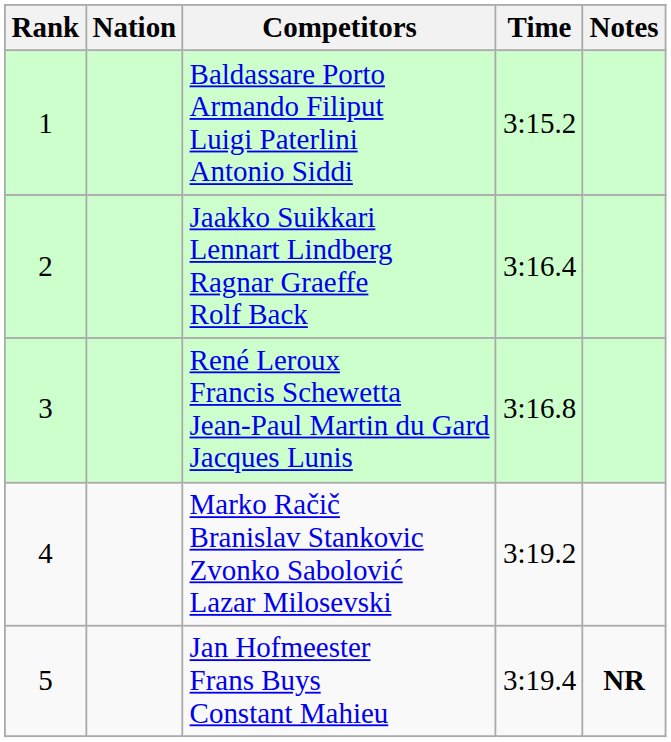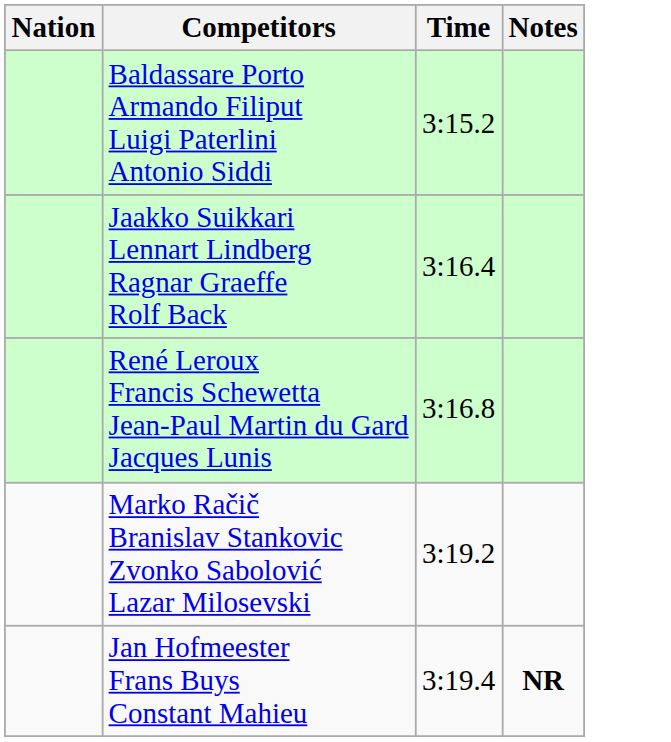 <table class="wikitable sortable" style="text-align:center">
 <tr>
-<th>Rank</th>
 <th>Nation</th>
 <th>Competitors</th>
 <th>Time</th>
 <th>Notes</th>
 </tr>
 <tr bgcolor=ccffcc>
-<td>1</td>
 <td align=left></td>
 <td align=left><a href='#'>Baldassare Porto</a><br><a href='#'>Armando Filiput</a><br><a href='#'>Luigi Paterlini</a><br><a href='#'>Antonio Siddi</a></td>
 <td>3:15.2</td>
 <td></td>
 </tr>
 <tr bgcolor=ccffcc>
-<td>2</td>
 <td align=left></td>
 <td align=left><a href='#'>Jaakko Suikkari</a><br><a href='#'>Lennart Lindberg</a><br><a href='#'>Ragnar Graeffe</a><br><a href='#'>Rolf Back</a></td>
 <td>3:16.4</td>
 <td></td>
 </tr>
 <tr bgcolor=ccffcc>
-<td>3</td>
 <td align=left></td>
 <td align=left><a href='#'>René Leroux</a><br><a href='#'>Francis Schewetta</a><br><a href='#'>Jean-Paul Martin du Gard</a><br><a href='#'>Jacques Lunis</a></td>
 <td>3:16.8</td>
 <td></td>
 </tr>
 <tr>
-<td>4</td>
 <td align=left></td>
 <td align=left><a href='#'>Marko Račič</a><br><a href='#'>Branislav Stankovic</a><br><a href='#'>Zvonko Sabolović</a><br><a href='#'>Lazar Milosevski</a></td>
 <td>3:19.2</td>
 <td></td>
 </tr>
 <tr>
-<td>5</td>
 <td align=left></td>
 <td align=left><a href='#'>Jan Hofmeester</a><br><a href='#'>Frans Buys</a><br><a href='#'>Constant Mahieu</a><br></td>
 <td>3:19.4</td>
 <td><strong>NR </strong></td>
 </tr>
 </table>
